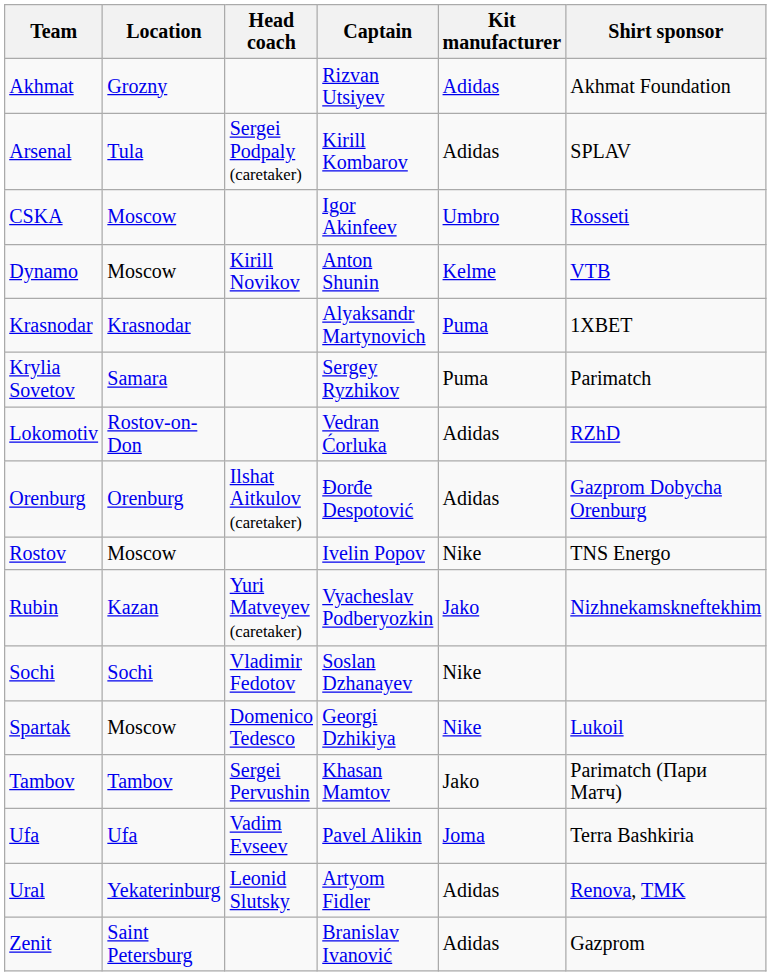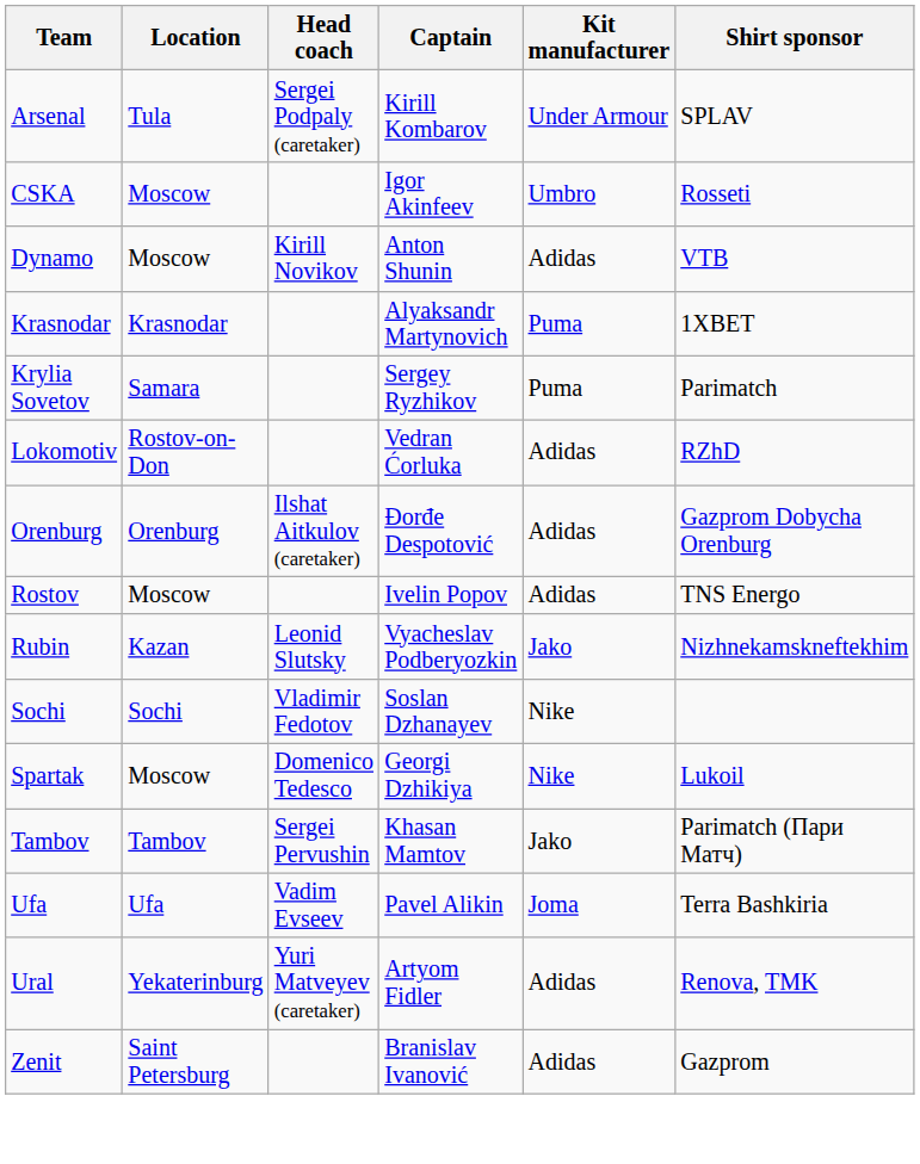 <table class="wikitable sortable" style="text-align:left">
 <tr>
 <th>Team</th>
 <th>Location</th>
 <th>Head coach</th>
 <th>Captain</th>
 <th>Kit manufacturer</th>
 <th>Shirt sponsor</th>
 </tr>
 <tr>
-<td><a href='#'>Akhmat</a></td>
-<td><a href='#'>Grozny</a></td>
-<td> </td>
-<td> <a href='#'>Rizvan Utsiyev</a></td>
-<td> <a href='#'>Adidas</a></td>
-<td>Akhmat Foundation</td>
-</tr>
-<tr>
 <td><a href='#'>Arsenal</a></td>
 <td><a href='#'>Tula</a></td>
 <td> <a href='#'>Sergei Podpaly</a> <small>(caretaker)</small></td>
 <td> <a href='#'>Kirill Kombarov</a></td>
-<td> Adidas</td>
+<td> <a href='#'>Under Armour</a></td>
 <td>SPLAV</td>
 </tr>
 <tr>
 <td><a href='#'>CSKA</a></td>
 <td><a href='#'>Moscow</a></td>
 <td> </td>
 <td> <a href='#'>Igor Akinfeev</a></td>
 <td> <a href='#'>Umbro</a></td>
 <td><a href='#'>Rosseti</a></td>
 </tr>
 <tr>
 <td><a href='#'>Dynamo</a></td>
 <td>Moscow</td>
 <td> <a href='#'>Kirill Novikov</a></td>
 <td> <a href='#'>Anton Shunin</a></td>
-<td> <a href='#'>Kelme</a></td>
+<td> Adidas</td>
 <td><a href='#'>VTB</a></td>
 </tr>
 <tr>
 <td><a href='#'>Krasnodar</a></td>
 <td><a href='#'>Krasnodar</a></td>
 <td> </td>
 <td> <a href='#'>Alyaksandr Martynovich</a></td>
 <td> <a href='#'>Puma</a></td>
 <td>1XBET</td>
 </tr>
 <tr>
 <td><a href='#'>Krylia Sovetov</a></td>
 <td><a href='#'>Samara</a></td>
 <td> </td>
 <td> <a href='#'>Sergey Ryzhikov</a></td>
 <td> Puma</td>
 <td>Parimatch</td>
 </tr>
 <tr>
 <td><a href='#'>Lokomotiv</a></td>
 <td><a href='#'>Rostov-on-Don</a></td>
 <td> </td>
 <td> <a href='#'>Vedran Ćorluka</a></td>
 <td> Adidas</td>
 <td><a href='#'>RZhD</a></td>
 </tr>
 <tr>
 <td><a href='#'>Orenburg</a></td>
 <td><a href='#'>Orenburg</a></td>
 <td> <a href='#'>Ilshat Aitkulov</a> <small>(caretaker)</small></td>
 <td> <a href='#'>Đorđe Despotović</a></td>
 <td> Adidas</td>
 <td><a href='#'>Gazprom Dobycha Orenburg</a></td>
 </tr>
 <tr>
 <td><a href='#'>Rostov</a></td>
 <td>Moscow</td>
 <td> </td>
 <td> <a href='#'>Ivelin Popov</a></td>
-<td> Nike</td>
+<td> Adidas</td>
 <td>TNS Energo</td>
 </tr>
 <tr>
 <td><a href='#'>Rubin</a></td>
 <td><a href='#'>Kazan</a></td>
-<td> <a href='#'>Yuri Matveyev</a> <small>(caretaker)</small></td>
+<td> <a href='#'>Leonid Slutsky</a></td>
 <td> <a href='#'>Vyacheslav Podberyozkin</a></td>
 <td> <a href='#'>Jako</a></td>
 <td><a href='#'>Nizhnekamskneftekhim</a></td>
 </tr>
 <tr>
 <td><a href='#'>Sochi</a></td>
 <td><a href='#'>Sochi</a></td>
 <td> <a href='#'>Vladimir Fedotov</a></td>
 <td> <a href='#'>Soslan Dzhanayev</a></td>
 <td> Nike</td>
 <td></td>
 </tr>
 <tr>
 <td><a href='#'>Spartak</a></td>
 <td>Moscow</td>
 <td> <a href='#'>Domenico Tedesco</a></td>
 <td> <a href='#'>Georgi Dzhikiya</a></td>
 <td> <a href='#'>Nike</a></td>
 <td><a href='#'>Lukoil</a></td>
 </tr>
 <tr>
 <td><a href='#'>Tambov</a></td>
 <td><a href='#'>Tambov</a></td>
 <td> <a href='#'>Sergei Pervushin</a></td>
 <td> <a href='#'>Khasan Mamtov</a></td>
 <td> Jako</td>
 <td>Parimatch (Пари Матч)</td>
 </tr>
 <tr>
 <td><a href='#'>Ufa</a></td>
 <td><a href='#'>Ufa</a></td>
 <td> <a href='#'>Vadim Evseev</a></td>
 <td> <a href='#'>Pavel Alikin</a></td>
 <td> <a href='#'>Joma</a></td>
 <td>Terra Bashkiria</td>
 </tr>
 <tr>
 <td><a href='#'>Ural</a></td>
 <td><a href='#'>Yekaterinburg</a></td>
-<td> <a href='#'>Leonid Slutsky</a></td>
+<td> <a href='#'>Yuri Matveyev</a> <small>(caretaker)</small></td>
 <td> <a href='#'>Artyom Fidler</a></td>
 <td> Adidas</td>
 <td><a href='#'>Renova</a>, <a href='#'>TMK</a></td>
 </tr>
 <tr>
 <td><a href='#'>Zenit</a></td>
 <td><a href='#'>Saint Petersburg</a></td>
 <td> </td>
 <td> <a href='#'>Branislav Ivanović</a></td>
 <td> Adidas</td>
 <td>Gazprom</td>
 </tr>
 </table>
